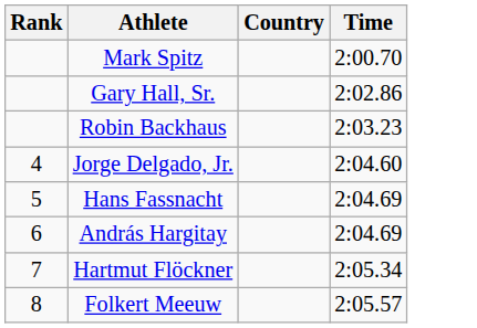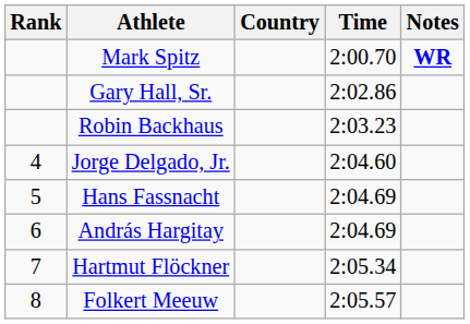 <table class="wikitable sortable" style="text-align:center">
 <tr>
 <th>Rank</th>
 <th>Athlete</th>
 <th>Country</th>
 <th>Time</th>
+<th>Notes</th>
 </tr>
 <tr>
 <td></td>
 <td><a href='#'>Mark Spitz</a></td>
 <td align=left></td>
 <td>2:00.70</td>
+<td><strong><a href='#'>WR</a></strong></td>
 </tr>
 <tr>
 <td></td>
 <td><a href='#'>Gary Hall, Sr.</a></td>
 <td align=left></td>
 <td>2:02.86</td>
+<td><strong>  </strong></td>
 </tr>
 <tr>
 <td></td>
 <td><a href='#'>Robin Backhaus</a></td>
 <td align=left></td>
 <td>2:03.23</td>
+<td><strong> </strong></td>
 </tr>
 <tr>
 <td>4</td>
 <td><a href='#'>Jorge Delgado, Jr.</a></td>
 <td align=left></td>
 <td>2:04.60</td>
+<td><strong> </strong></td>
 </tr>
 <tr>
 <td>5</td>
 <td><a href='#'>Hans Fassnacht</a></td>
 <td align=left></td>
 <td>2:04.69</td>
+<td><strong> </strong></td>
 </tr>
 <tr>
 <td>6</td>
 <td><a href='#'>András Hargitay</a></td>
 <td align=left></td>
 <td>2:04.69</td>
+<td><strong> </strong></td>
 </tr>
 <tr>
 <td>7</td>
 <td><a href='#'>Hartmut Flöckner</a></td>
 <td align=left></td>
 <td>2:05.34</td>
+<td><strong> </strong></td>
 </tr>
 <tr>
 <td>8</td>
 <td><a href='#'>Folkert Meeuw</a></td>
 <td align=left></td>
 <td>2:05.57</td>
+<td><strong> </strong></td>
 </tr>
 </table>
